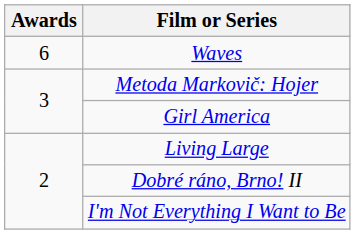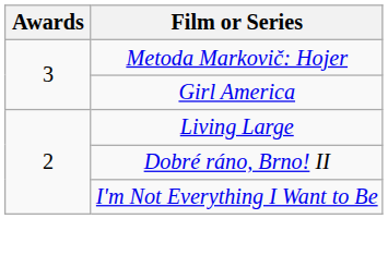 <table class="wikitable plainrowheaders" style="text-align: center; float:left; margin-right:1em;">
 <tr>
 <th scope="col" style="width:55px;">Awards</th>
 <th scope="col" style="text-align:center;">Film or Series</th>
-</tr>
-<tr>
-<td>6</td>
-<td><em><a href='#'>Waves</a></em></td>
 </tr>
 <tr>
 <td rowspan="2">3</td>
 <td><em><a href='#'>Metoda Markovič: Hojer</a></em></td>
 </tr>
 <tr>
 <td><em><a href='#'>Girl America</a></em></td>
 </tr>
 <tr>
 <td rowspan="3">2</td>
 <td><em><a href='#'>Living Large</a></em></td>
 </tr>
 <tr>
 <td><em><a href='#'>Dobré ráno, Brno!</a> II</em></td>
 </tr>
 <tr>
 <td><em><a href='#'>I'm Not Everything I Want to Be</a></em></td>
 </tr>
 </table>
